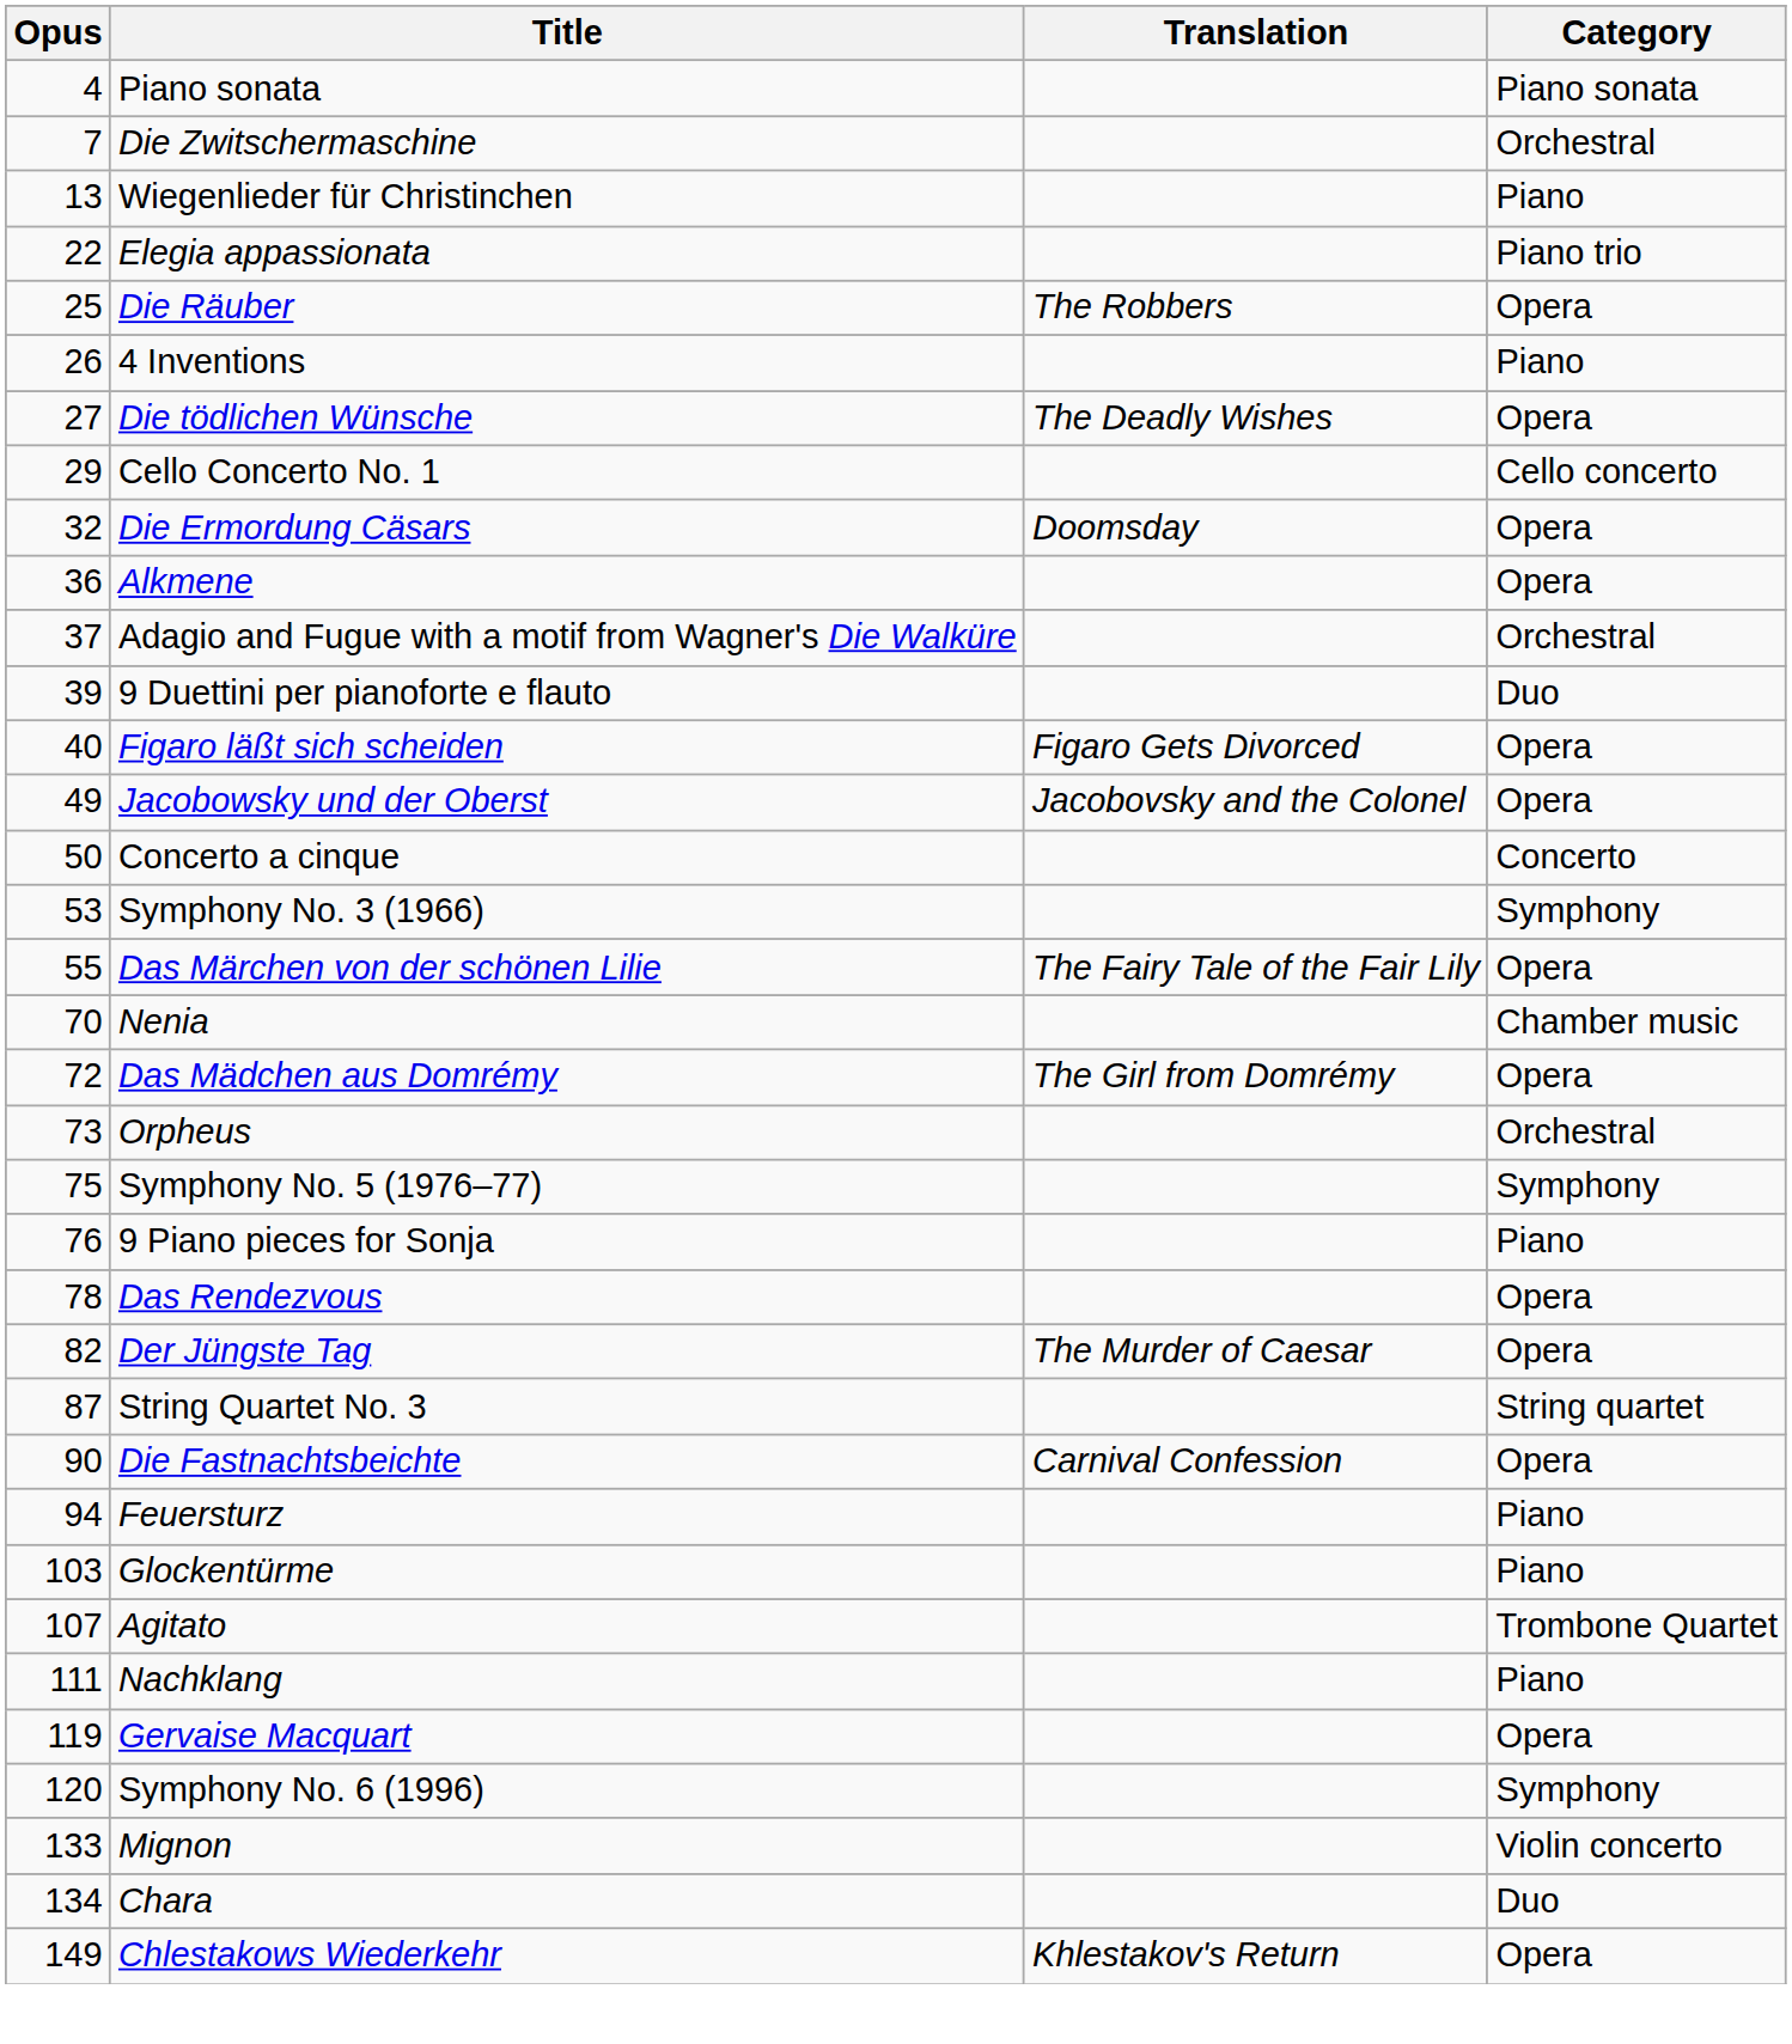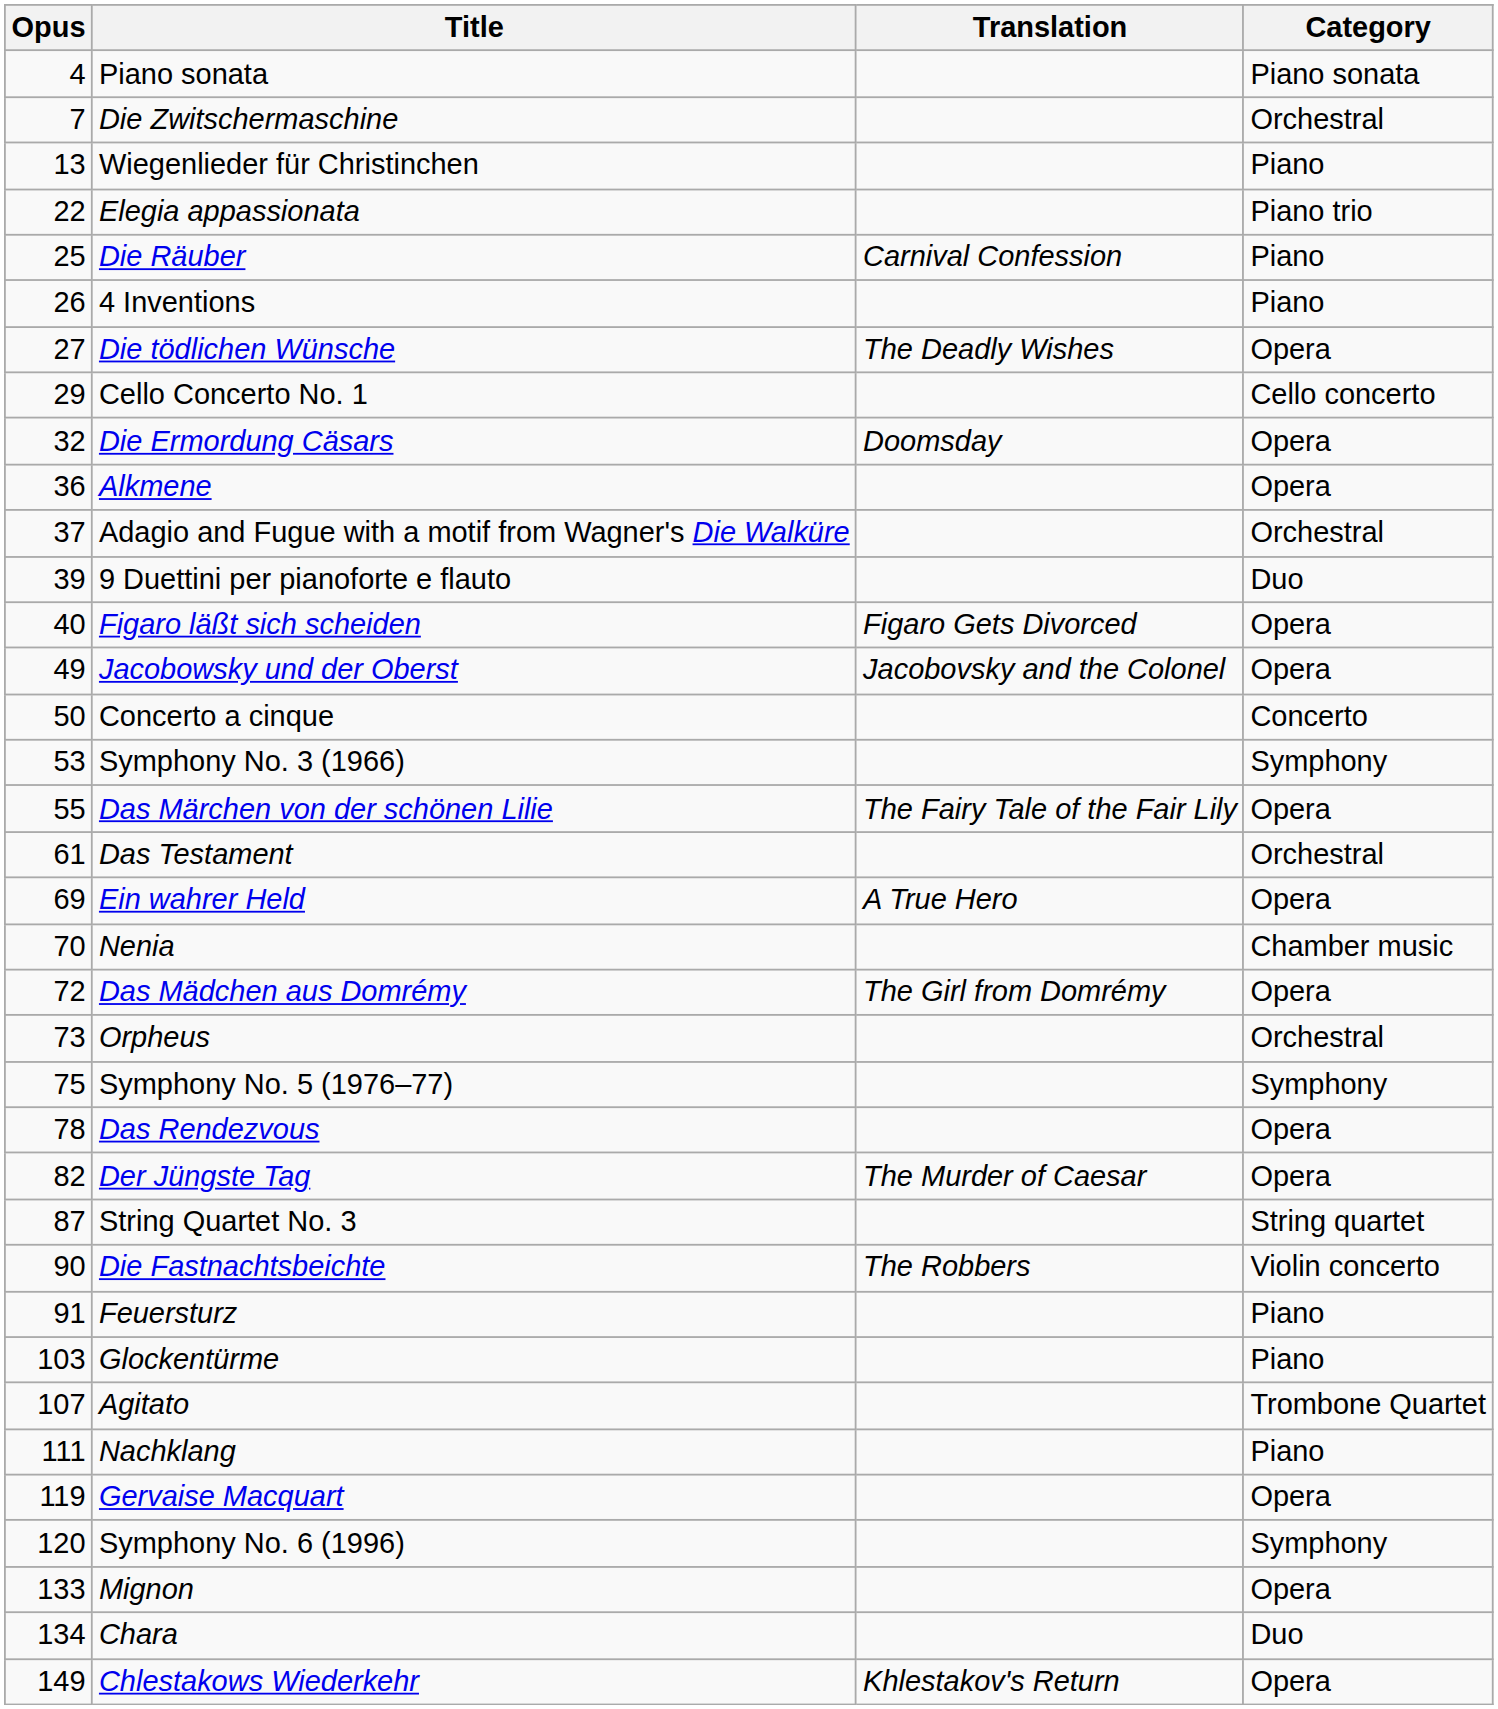 <table class="wikitable">
 <tr>
 <th>Opus</th>
 <th>Title</th>
 <th>Translation</th>
 <th>Category</th>
 </tr>
 <tr>
 <td align="right">4</td>
 <td>Piano sonata</td>
 <td></td>
 <td>Piano sonata</td>
 </tr>
 <tr>
 <td align="right">7</td>
 <td><em>Die Zwitschermaschine</em></td>
 <td></td>
 <td>Orchestral</td>
 </tr>
 <tr>
 <td align="right">13</td>
 <td>Wiegenlieder für Christinchen</td>
 <td></td>
 <td>Piano</td>
 </tr>
 <tr>
 <td align="right">22</td>
 <td><em>Elegia appassionata</em></td>
 <td></td>
 <td>Piano trio</td>
 </tr>
 <tr>
 <td align="right">25</td>
 <td><em><a href='#'>Die Räuber</a></em></td>
-<td><em>The Robbers</em></td>
-<td>Opera</td>
+<td><em>Carnival Confession</em></td>
+<td>Piano</td>
 </tr>
 <tr>
 <td align="right">26</td>
 <td>4 Inventions</td>
 <td></td>
 <td>Piano</td>
 </tr>
 <tr>
 <td align="right">27</td>
 <td><em><a href='#'>Die tödlichen Wünsche</a></em></td>
 <td><em>The Deadly Wishes</em></td>
 <td>Opera</td>
 </tr>
 <tr>
 <td align="right">29</td>
 <td>Cello Concerto No. 1</td>
 <td></td>
 <td>Cello concerto</td>
 </tr>
 <tr>
 <td align="right">32</td>
 <td><em><a href='#'>Die Ermordung Cäsars</a></em></td>
 <td><em>Doomsday</em></td>
 <td>Opera</td>
 </tr>
 <tr>
 <td align="right">36</td>
 <td><em><a href='#'>Alkmene</a></em></td>
 <td></td>
 <td>Opera</td>
 </tr>
 <tr>
 <td align="right">37</td>
 <td>Adagio and Fugue with a motif from Wagner's <em><a href='#'>Die Walküre</a></em></td>
 <td></td>
 <td>Orchestral</td>
 </tr>
 <tr>
 <td align="right">39</td>
 <td>9 Duettini per pianoforte e flauto</td>
 <td></td>
 <td>Duo</td>
 </tr>
 <tr>
 <td align="right">40</td>
 <td><em><a href='#'>Figaro läßt sich scheiden</a></em></td>
 <td><em>Figaro Gets Divorced</em></td>
 <td>Opera</td>
 </tr>
 <tr>
 <td align="right">49</td>
 <td><em><a href='#'>Jacobowsky und der Oberst</a></em></td>
 <td><em>Jacobovsky and the Colonel</em></td>
 <td>Opera</td>
 </tr>
 <tr>
 <td align="right">50</td>
 <td>Concerto a cinque</td>
 <td></td>
 <td>Concerto</td>
 </tr>
 <tr>
 <td align="right">53</td>
 <td>Symphony No. 3 (1966)</td>
 <td></td>
 <td>Symphony</td>
 </tr>
 <tr>
 <td align="right">55</td>
 <td><em><a href='#'>Das Märchen von der schönen Lilie</a></em></td>
 <td><em>The Fairy Tale of the Fair Lily</em></td>
 <td>Opera</td>
 </tr>
 <tr>
+<td align="right">61</td>
+<td><em>Das Testament</em></td>
+<td></td>
+<td>Orchestral</td>
+</tr>
+<tr>
+<td align="right">69</td>
+<td><em><a href='#'>Ein wahrer Held</a></em></td>
+<td><em>A True Hero</em></td>
+<td>Opera</td>
+</tr>
+<tr>
 <td align="right">70</td>
 <td><em>Nenia</em></td>
 <td></td>
 <td>Chamber music</td>
 </tr>
 <tr>
 <td align="right">72</td>
 <td><em><a href='#'>Das Mädchen aus Domrémy</a></em></td>
 <td><em>The Girl from Domrémy</em></td>
 <td>Opera</td>
 </tr>
 <tr>
 <td align="right">73</td>
 <td><em>Orpheus</em></td>
 <td></td>
 <td>Orchestral</td>
 </tr>
 <tr>
 <td align="right">75</td>
 <td>Symphony No. 5 (1976–77)</td>
 <td></td>
 <td>Symphony</td>
 </tr>
 <tr>
-<td align="right">76</td>
-<td>9 Piano pieces for Sonja</td>
-<td></td>
-<td>Piano</td>
-</tr>
-<tr>
 <td align="right">78</td>
 <td><em><a href='#'>Das Rendezvous</a></em></td>
 <td></td>
 <td>Opera</td>
 </tr>
 <tr>
 <td align="right">82</td>
 <td><em><a href='#'>Der Jüngste Tag</a></em></td>
 <td><em>The Murder of Caesar</em></td>
 <td>Opera</td>
 </tr>
 <tr>
 <td align="right">87</td>
 <td>String Quartet No. 3</td>
 <td></td>
 <td>String quartet</td>
 </tr>
 <tr>
 <td align="right">90</td>
 <td><em><a href='#'>Die Fastnachtsbeichte</a></em></td>
-<td><em>Carnival Confession</em></td>
-<td>Opera</td>
+<td><em>The Robbers</em></td>
+<td>Violin concerto</td>
 </tr>
 <tr>
-<td align="right">94</td>
+<td align="right">91</td>
 <td><em>Feuersturz</em></td>
 <td></td>
 <td>Piano</td>
 </tr>
 <tr>
 <td align="right">103</td>
 <td><em>Glockentürme</em></td>
 <td></td>
 <td>Piano</td>
 </tr>
 <tr>
 <td align="right">107</td>
 <td><em>Agitato</em></td>
 <td></td>
 <td>Trombone Quartet</td>
 </tr>
 <tr>
 <td align="right">111</td>
 <td><em>Nachklang</em></td>
 <td></td>
 <td>Piano</td>
 </tr>
 <tr>
 <td align="right">119</td>
 <td><em><a href='#'>Gervaise Macquart</a></em></td>
 <td></td>
 <td>Opera</td>
 </tr>
 <tr>
 <td align="right">120</td>
 <td>Symphony No. 6 (1996)</td>
 <td></td>
 <td>Symphony</td>
 </tr>
 <tr>
 <td align="right">133</td>
 <td><em>Mignon</em></td>
 <td></td>
-<td>Violin concerto</td>
+<td>Opera</td>
 </tr>
 <tr>
 <td align="right">134</td>
 <td><em>Chara</em></td>
 <td></td>
 <td>Duo</td>
 </tr>
 <tr>
 <td align="right">149</td>
 <td><em><a href='#'>Chlestakows Wiederkehr</a></em></td>
 <td><em>Khlestakov's Return</em></td>
 <td>Opera</td>
 </tr>
 </table>
